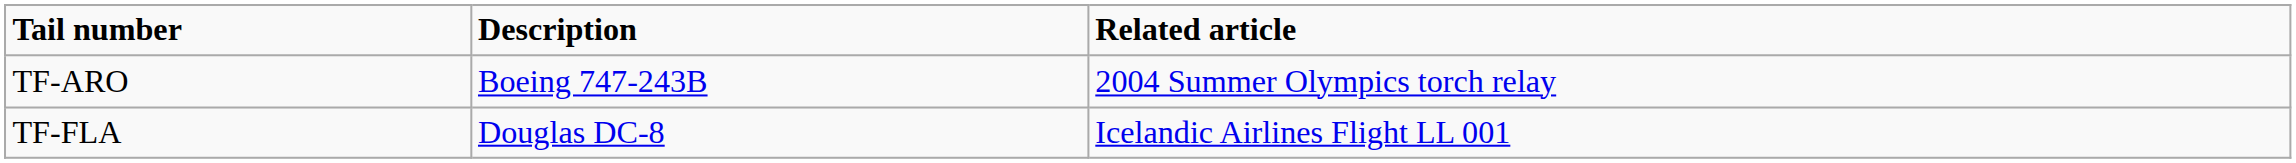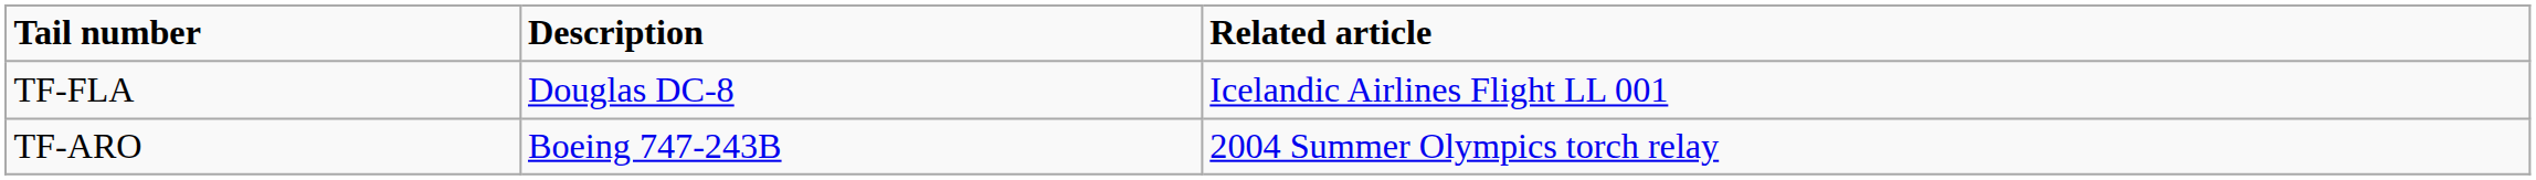 <table class="wikitable" width="90%">
 <tr>
 <td><strong>Tail number</strong></td>
 <td><strong>Description</strong></td>
 <td><strong>Related article</strong></td>
 </tr>
 <tr>
+<td>TF-FLA</td>
+<td><a href='#'>Douglas DC-8</a></td>
+<td><a href='#'>Icelandic Airlines Flight LL 001</a></td>
+</tr>
+<tr>
 <td>TF-ARO</td>
 <td><a href='#'>Boeing 747-243B</a></td>
 <td><a href='#'>2004 Summer Olympics torch relay</a></td>
 </tr>
-<tr>
-<td>TF-FLA</td>
-<td><a href='#'>Douglas DC-8</a></td>
-<td><a href='#'>Icelandic Airlines Flight LL 001</a></td>
-</tr>
 </table>
